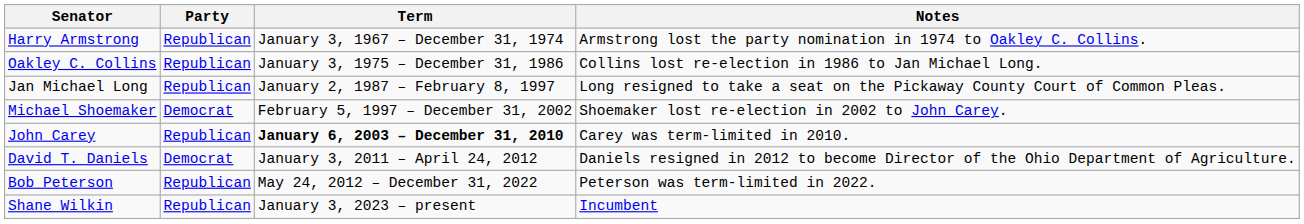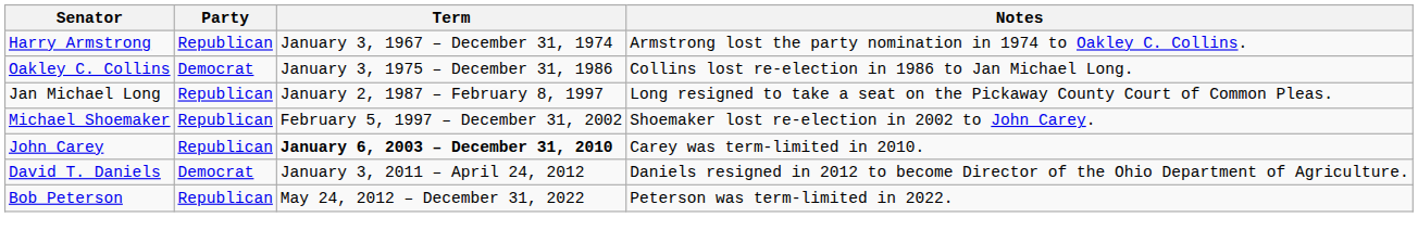 <table class=wikitable>
 <tr valign=bottom>
 <th>Senator</th>
 <th>Party</th>
 <th>Term</th>
 <th>Notes</th>
 </tr>
 <tr>
 <td><a href='#'>Harry Armstrong</a></td>
 <td><a href='#'>Republican</a></td>
 <td>January 3, 1967 – December 31, 1974</td>
 <td>Armstrong lost the party nomination in 1974 to <a href='#'>Oakley C. Collins</a>.</td>
 </tr>
 <tr>
 <td><a href='#'>Oakley C. Collins</a></td>
-<td><a href='#'>Republican</a></td>
+<td><a href='#'>Democrat</a></td>
 <td>January 3, 1975 – December 31, 1986</td>
 <td>Collins lost re-election in 1986 to Jan Michael Long.</td>
 </tr>
 <tr>
 <td>Jan Michael Long</td>
 <td><a href='#'>Republican</a></td>
 <td>January 2, 1987 – February 8, 1997</td>
 <td>Long resigned to take a seat on the Pickaway County Court of Common Pleas.</td>
 </tr>
 <tr>
 <td><a href='#'>Michael Shoemaker</a></td>
-<td><a href='#'>Democrat</a></td>
+<td><a href='#'>Republican</a></td>
 <td>February 5, 1997 – December 31, 2002</td>
 <td>Shoemaker lost re-election in 2002 to <a href='#'>John Carey</a>.</td>
 </tr>
 <tr>
 <td><a href='#'>John Carey</a></td>
 <td><a href='#'>Republican</a></td>
 <td><strong>January 6, 2003 – December 31, 2010</strong></td>
 <td>Carey was term-limited in 2010.</td>
 </tr>
 <tr>
 <td><a href='#'>David T. Daniels</a></td>
 <td><a href='#'>Democrat</a></td>
 <td>January 3, 2011 – April 24, 2012</td>
 <td>Daniels resigned in 2012 to become Director of the Ohio Department of Agriculture.</td>
 </tr>
 <tr>
 <td><a href='#'>Bob Peterson</a></td>
 <td><a href='#'>Republican</a></td>
 <td>May 24, 2012 – December 31, 2022</td>
 <td>Peterson was term-limited in 2022.</td>
 </tr>
-<tr>
-<td><a href='#'>Shane Wilkin</a></td>
-<td><a href='#'>Republican</a></td>
-<td>January 3, 2023 – present</td>
-<td><a href='#'>Incumbent</a></td>
-</tr>
 </table>
